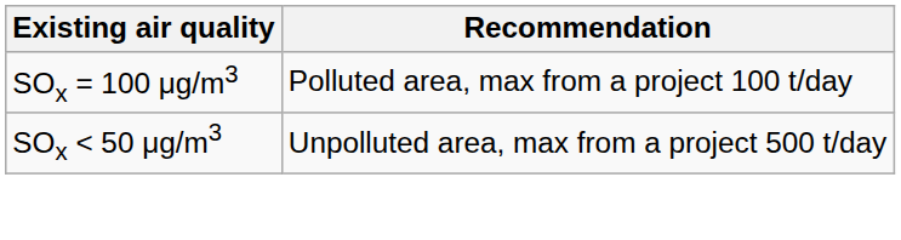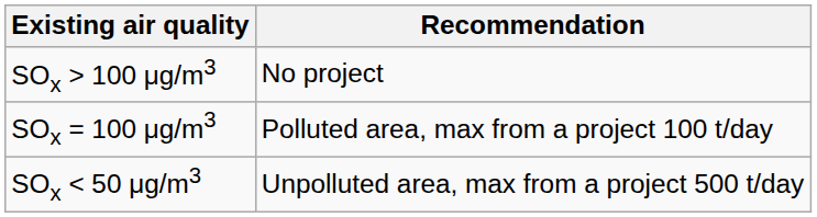 <table class="wikitable">
 <tr>
 <th>Existing air quality</th>
 <th>Recommendation</th>
+</tr>
+<tr>
+<td>SO<sub>x</sub> > 100 μg/m<sup>3</sup></td>
+<td>No project</td>
 </tr>
 <tr>
 <td>SO<sub>x</sub> = 100 μg/m<sup>3</sup></td>
 <td>Polluted area, max from a project 100 t/day</td>
 </tr>
 <tr>
 <td>SO<sub>x</sub> < 50 μg/m<sup>3</sup></td>
 <td>Unpolluted area, max from a project 500 t/day</td>
 </tr>
 </table>
